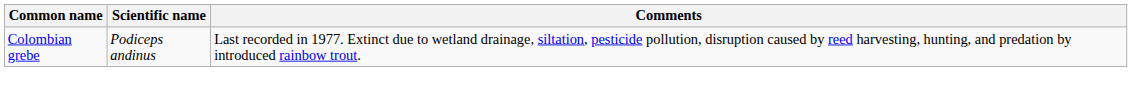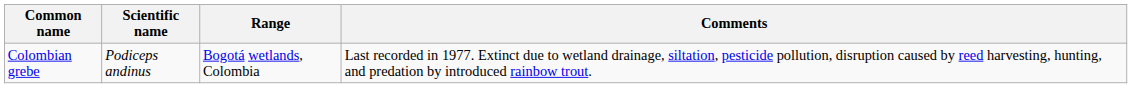 <table class="wikitable sortable">
 <tr>
 <th>Common name</th>
 <th>Scientific name</th>
+<th>Range</th>
 <th class="unsortable">Comments</th>
 </tr>
 <tr>
 <td><a href='#'>Colombian grebe</a></td>
 <td><em>Podiceps andinus</em></td>
+<td><a href='#'>Bogotá</a> <a href='#'>wetlands</a>, Colombia</td>
 <td>Last recorded in 1977. Extinct due to wetland drainage, <a href='#'>siltation</a>, <a href='#'>pesticide</a> pollution, disruption caused by <a href='#'>reed</a> harvesting, hunting, and predation by introduced <a href='#'>rainbow trout</a>.</td>
 </tr>
 </table>
